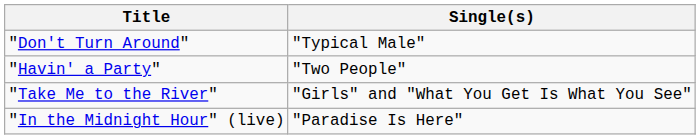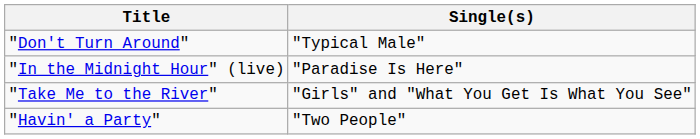 <table class="wikitable">
 <tr>
 <th>Title</th>
 <th>Single(s)</th>
 </tr>
 <tr>
 <td>"<a href='#'>Don't Turn Around</a>"</td>
 <td>"Typical Male"</td>
 </tr>
 <tr>
-<td>"<a href='#'>Havin' a Party</a>"</td>
-<td>"Two People"</td>
+<td>"<a href='#'>In the Midnight Hour</a>" (live)</td>
+<td>"Paradise Is Here"</td>
 </tr>
 <tr>
 <td>"<a href='#'>Take Me to the River</a>"</td>
 <td>"Girls" and "What You Get Is What You See"</td>
 </tr>
 <tr>
-<td>"<a href='#'>In the Midnight Hour</a>" (live)</td>
-<td>"Paradise Is Here"</td>
+<td>"<a href='#'>Havin' a Party</a>"</td>
+<td>"Two People"</td>
 </tr>
 </table>
